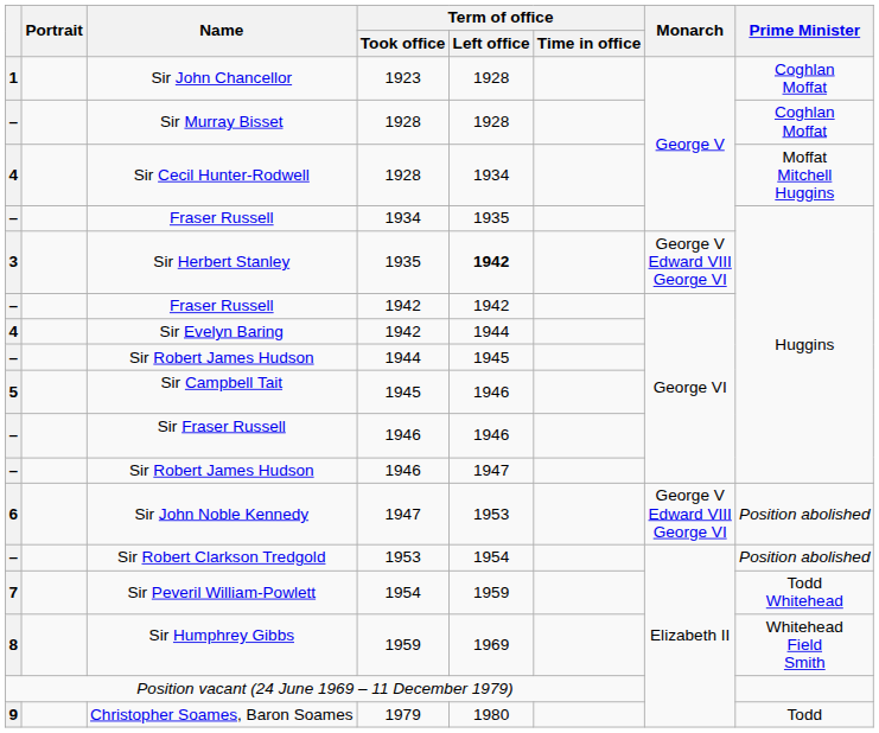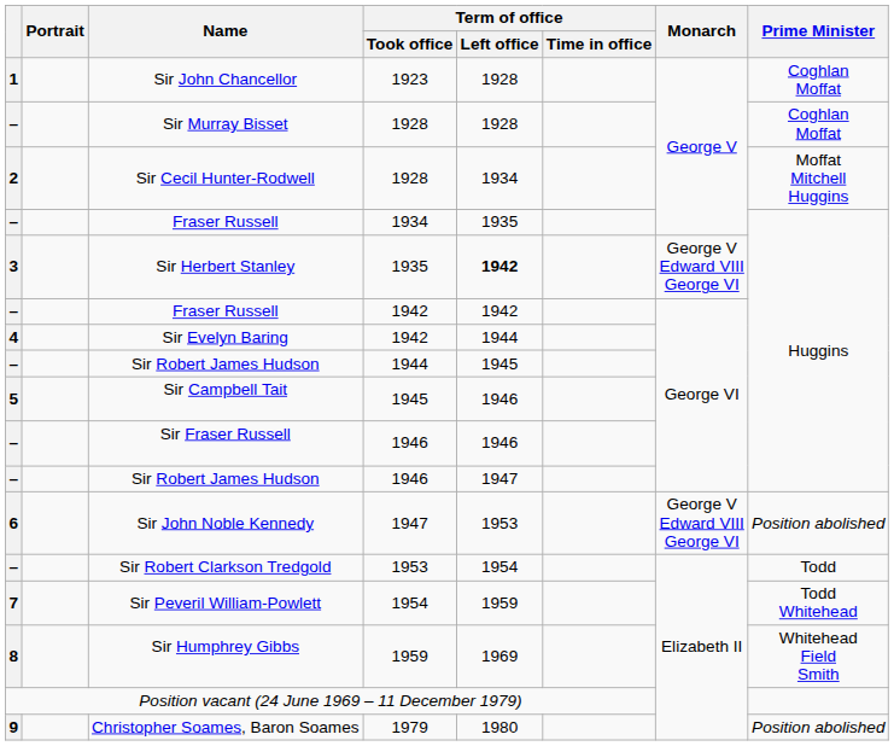 <table class="wikitable" style="text-align:center">
 <tr>
 <th rowspan=2></th>
 <th rowspan=2>Portrait</th>
 <th rowspan=2>Name<br></th>
 <th colspan=3>Term of office</th>
 <th rowspan=2>Monarch</th>
 <th rowspan=2><a href='#'>Prime Minister</a></th>
 </tr>
 <tr>
 <th>Took office</th>
 <th>Left office</th>
 <th>Time in office</th>
 </tr>
 <tr>
 <th>1</th>
 <td></td>
 <td>Sir <a href='#'>John Chancellor</a><br></td>
 <td> 1923</td>
 <td> 1928</td>
 <td></td>
 <td rowspan="4"><a href='#'>George V</a></td>
 <td><a href='#'>Coghlan</a><br><a href='#'>Moffat</a></td>
 </tr>
 <tr>
 <th>–</th>
 <td></td>
 <td>Sir <a href='#'>Murray Bisset</a><br></td>
 <td> 1928</td>
 <td> 1928</td>
 <td></td>
 <td><a href='#'>Coghlan</a><br><a href='#'>Moffat</a></td>
 </tr>
 <tr>
-<th>4</th>
+<th>2</th>
 <td></td>
 <td>Sir <a href='#'>Cecil Hunter-Rodwell</a><br></td>
 <td> 1928</td>
 <td> 1934</td>
 <td></td>
 <td>Moffat<br><a href='#'>Mitchell</a><br><a href='#'>Huggins</a></td>
 </tr>
 <tr>
 <th>–</th>
 <td></td>
 <td><a href='#'>Fraser Russell</a><br></td>
 <td> 1934</td>
 <td> 1935</td>
 <td></td>
 <td rowspan="8">Huggins</td>
 </tr>
 <tr>
 <th>3</th>
 <td></td>
 <td>Sir <a href='#'>Herbert Stanley</a><br></td>
 <td> 1935</td>
 <td><strong> 1942</strong></td>
 <td></td>
 <td>George V<br><a href='#'>Edward VIII</a><br><a href='#'>George VI</a></td>
 </tr>
 <tr>
 <th>–</th>
 <td></td>
 <td><a href='#'>Fraser Russell</a><br></td>
 <td> 1942</td>
 <td> 1942</td>
 <td></td>
 <td rowspan="6">George VI</td>
 </tr>
 <tr>
 <th>4</th>
 <td></td>
 <td>Sir <a href='#'>Evelyn Baring</a><br></td>
 <td> 1942</td>
 <td> 1944</td>
 <td></td>
 </tr>
 <tr>
 <th>–</th>
 <td></td>
 <td>Sir <a href='#'>Robert James Hudson</a><br></td>
 <td> 1944</td>
 <td> 1945</td>
 <td></td>
 </tr>
 <tr>
 <th>5</th>
 <td></td>
 <td>Sir <a href='#'>Campbell Tait</a><br><br></td>
 <td> 1945</td>
 <td> 1946</td>
 <td></td>
 </tr>
 <tr>
 <th>–</th>
 <td></td>
 <td>Sir <a href='#'>Fraser Russell</a><br><br></td>
 <td> 1946</td>
 <td> 1946</td>
 <td></td>
 </tr>
 <tr>
 <th>–</th>
 <td></td>
 <td>Sir <a href='#'>Robert James Hudson</a><br></td>
 <td> 1946</td>
 <td> 1947</td>
 <td></td>
 </tr>
 <tr>
 <th>6</th>
 <td></td>
 <td>Sir <a href='#'>John Noble Kennedy</a><br></td>
 <td> 1947</td>
 <td> 1953</td>
 <td></td>
 <td>George V<br><a href='#'>Edward VIII</a><br><a href='#'>George VI</a></td>
 <td><em>Position abolished</em></td>
 </tr>
 <tr>
 <th>–</th>
 <td></td>
 <td>Sir <a href='#'>Robert Clarkson Tredgold</a><br></td>
 <td> 1953</td>
 <td> 1954</td>
 <td></td>
 <td rowspan="5">Elizabeth II</td>
-<td><em>Position abolished</em></td>
+<td>Todd</td>
 </tr>
 <tr>
 <th>7</th>
 <td></td>
 <td>Sir <a href='#'>Peveril William-Powlett</a><br></td>
 <td> 1954</td>
 <td> 1959</td>
 <td></td>
 <td>Todd<br><a href='#'>Whitehead</a></td>
 </tr>
 <tr>
 <th>8</th>
 <td></td>
 <td>Sir <a href='#'>Humphrey Gibbs</a><br><br></td>
 <td> 1959</td>
 <td> 1969</td>
 <td></td>
 <td>Whitehead<br><a href='#'>Field</a><br><a href='#'>Smith</a></td>
 </tr>
 <tr>
 <td colspan="6"><em>Position vacant (24 June 1969 – 11 December 1979)</em></td>
 <td></td>
 </tr>
 <tr>
 <th>9</th>
 <td></td>
 <td><a href='#'>Christopher Soames</a>, Baron Soames<br></td>
 <td> 1979</td>
 <td> 1980</td>
 <td></td>
-<td>Todd</td>
+<td><em>Position abolished</em></td>
 </tr>
 </table>
